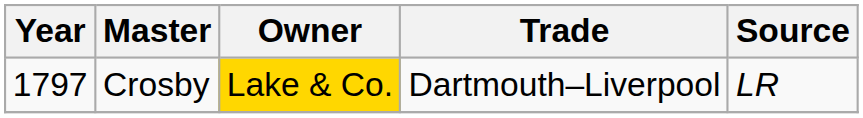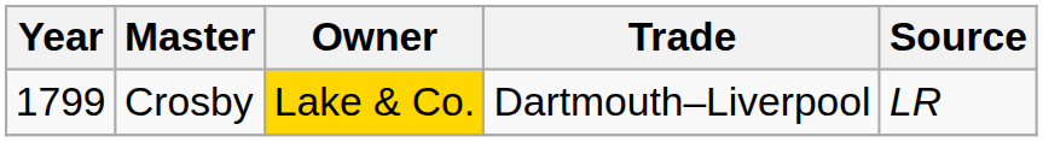 <table class=" wikitable">
 <tr>
 <th>Year</th>
 <th>Master</th>
 <th>Owner</th>
 <th>Trade</th>
 <th>Source</th>
 </tr>
 <tr>
-<td>1797</td>
+<td>1799</td>
 <td>Crosby</td>
 <td style="background: gold;">Lake & Co.</td>
 <td>Dartmouth–Liverpool</td>
 <td><em>LR</em></td>
 </tr>
 <tr>
 </tr>
 </table>
